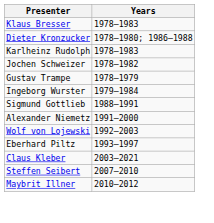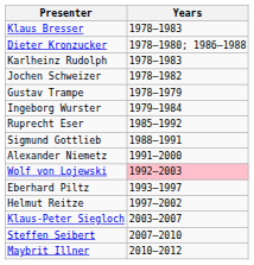 <table class="wikitable sortable">
 <tr>
 <th>Presenter</th>
 <th>Years</th>
 </tr>
 <tr>
 <td><a href='#'>Klaus Bresser</a></td>
 <td>1978–1983</td>
 </tr>
 <tr>
 <td><a href='#'>Dieter Kronzucker</a></td>
 <td>1978–1980; 1986–1988</td>
 </tr>
 <tr>
 <td>Karlheinz Rudolph</td>
 <td>1978–1983</td>
 </tr>
 <tr>
 <td>Jochen Schweizer</td>
 <td>1978–1982</td>
 </tr>
 <tr>
 <td>Gustav Trampe</td>
 <td>1978–1979</td>
 </tr>
 <tr>
 <td>Ingeborg Wurster</td>
 <td>1979–1984</td>
 </tr>
 <tr>
+<td>Ruprecht Eser</td>
+<td>1985–1992</td>
+</tr>
+<tr>
 <td>Sigmund Gottlieb</td>
 <td>1988–1991</td>
 </tr>
 <tr>
 <td>Alexander Niemetz</td>
 <td>1991–2000</td>
 </tr>
 <tr>
 <td><a href='#'>Wolf von Lojewski</a></td>
-<td>1992–2003</td>
+<td style="background: pink;">1992–2003</td>
 </tr>
 <tr>
 <td>Eberhard Piltz</td>
 <td>1993–1997</td>
 </tr>
 <tr>
-<td><a href='#'>Claus Kleber</a></td>
-<td>2003–2021</td>
+<td>Helmut Reitze</td>
+<td>1997–2002</td>
+</tr>
+<tr>
+<td><a href='#'>Klaus-Peter Siegloch</a></td>
+<td>2003–2007</td>
 </tr>
 <tr>
 <td><a href='#'>Steffen Seibert</a></td>
 <td>2007–2010</td>
 </tr>
 <tr>
 <td><a href='#'>Maybrit Illner</a></td>
 <td>2010–2012</td>
 </tr>
 </table>
